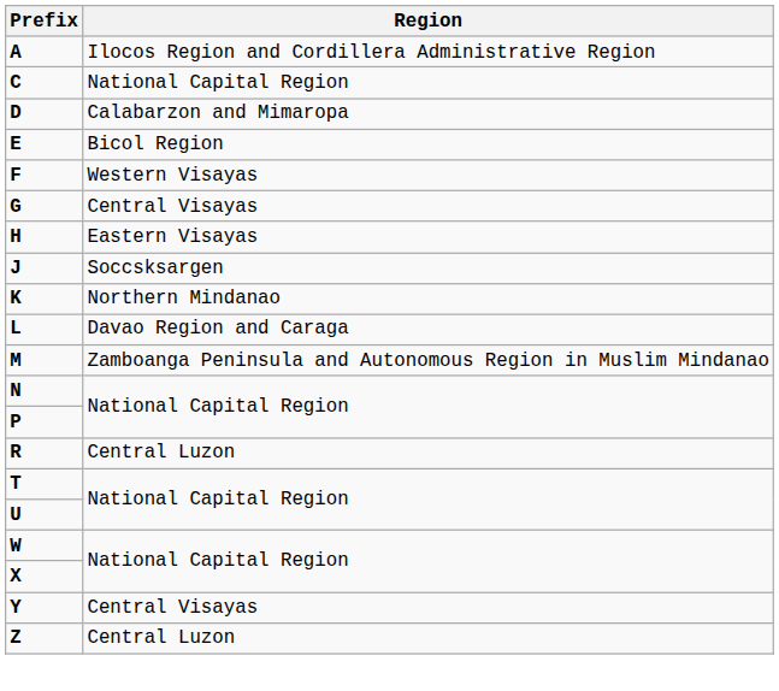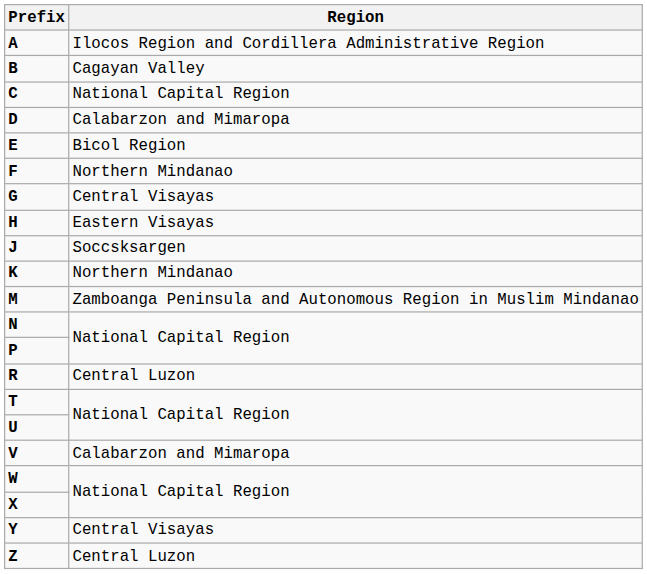 <table class="wikitable">
 <tr>
 <th>Prefix</th>
 <th>Region</th>
 </tr>
 <tr>
 <td><strong>A</strong></td>
 <td>Ilocos Region and Cordillera Administrative Region</td>
+</tr>
+<tr>
+<td><strong>B</strong></td>
+<td>Cagayan Valley</td>
 </tr>
 <tr>
 <td><strong>C</strong></td>
 <td>National Capital Region</td>
 </tr>
 <tr>
 <td><strong>D</strong></td>
 <td>Calabarzon and Mimaropa</td>
 </tr>
 <tr>
 <td><strong>E</strong></td>
 <td>Bicol Region</td>
 </tr>
 <tr>
 <td><strong>F</strong></td>
-<td>Western Visayas</td>
+<td>Northern Mindanao</td>
 </tr>
 <tr>
 <td><strong>G</strong></td>
 <td>Central Visayas</td>
 </tr>
 <tr>
 <td><strong>H</strong></td>
 <td>Eastern Visayas</td>
 </tr>
 <tr>
 <td><strong>J</strong></td>
 <td>Soccsksargen</td>
 </tr>
 <tr>
 <td><strong>K</strong></td>
 <td>Northern Mindanao</td>
-</tr>
-<tr>
-<td><strong>L</strong></td>
-<td>Davao Region and Caraga</td>
 </tr>
 <tr>
 <td><strong>M</strong></td>
 <td>Zamboanga Peninsula and Autonomous Region in Muslim Mindanao</td>
 </tr>
 <tr>
 <td><strong>N</strong></td>
 <td rowspan="2">National Capital Region</td>
 </tr>
 <tr>
 <td><strong>P</strong></td>
 </tr>
 <tr>
 <td><strong>R</strong></td>
 <td>Central Luzon</td>
 </tr>
 <tr>
 <td><strong>T</strong></td>
 <td rowspan="2">National Capital Region</td>
 </tr>
 <tr>
 <td><strong>U</strong></td>
 </tr>
 <tr>
+<td><strong>V</strong></td>
+<td>Calabarzon and Mimaropa</td>
+</tr>
+<tr>
 <td><strong>W</strong></td>
 <td rowspan="2">National Capital Region</td>
 </tr>
 <tr>
 <td><strong>X</strong></td>
 </tr>
 <tr>
 <td><strong>Y</strong></td>
 <td>Central Visayas</td>
 </tr>
 <tr>
 <td><strong>Z</strong></td>
 <td>Central Luzon</td>
 </tr>
 </table>
